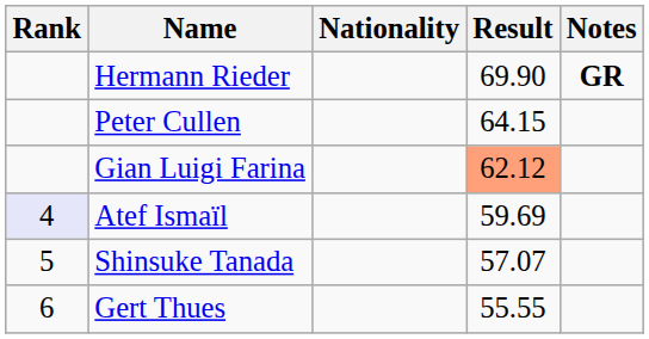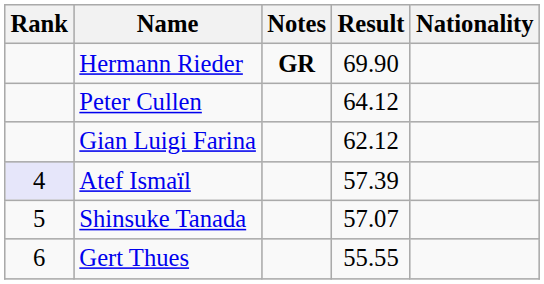 <table class="wikitable sortable" style="text-align:center">
 <tr>
 <th>Rank</th>
 <th>Name</th>
+<th>Notes</th>
+<th>Result</th>
 <th>Nationality</th>
-<th>Result</th>
-<th>Notes</th>
 </tr>
 <tr>
 <td></td>
 <td align=left><a href='#'>Hermann Rieder</a></td>
+<td><strong>GR</strong></td>
+<td>69.90</td>
 <td align=left></td>
-<td>69.90</td>
-<td><strong>GR</strong></td>
 </tr>
 <tr>
 <td></td>
 <td align=left><a href='#'>Peter Cullen</a></td>
+<td></td>
+<td>64.12</td>
 <td align=left></td>
-<td>64.15</td>
-<td></td>
 </tr>
 <tr>
 <td></td>
 <td align=left><a href='#'>Gian Luigi Farina</a></td>
+<td></td>
+<td>62.12</td>
 <td align=left></td>
-<td style="background: lightsalmon;">62.12</td>
-<td></td>
 </tr>
 <tr>
 <td style="background: lavender;">4</td>
 <td align=left><a href='#'>Atef Ismaïl</a></td>
+<td></td>
+<td>57.39</td>
 <td align=left></td>
-<td>59.69</td>
-<td></td>
 </tr>
 <tr>
 <td>5</td>
 <td align=left><a href='#'>Shinsuke Tanada</a></td>
+<td></td>
+<td>57.07</td>
 <td align=left></td>
-<td>57.07</td>
-<td></td>
 </tr>
 <tr>
 <td>6</td>
 <td align=left><a href='#'>Gert Thues</a></td>
+<td></td>
+<td>55.55</td>
 <td align=left></td>
-<td>55.55</td>
-<td></td>
 </tr>
 </table>
